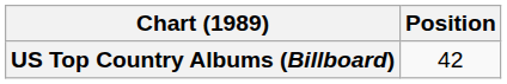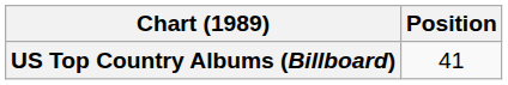 <table class="wikitable plainrowheaders" style="text-align:center">
 <tr>
 <th scope="col">Chart (1989)</th>
 <th scope="col">Position</th>
 </tr>
 <tr>
 <th scope="row">US Top Country Albums (<em>Billboard</em>)</th>
-<td>42</td>
+<td>41</td>
 </tr>
 </table>
